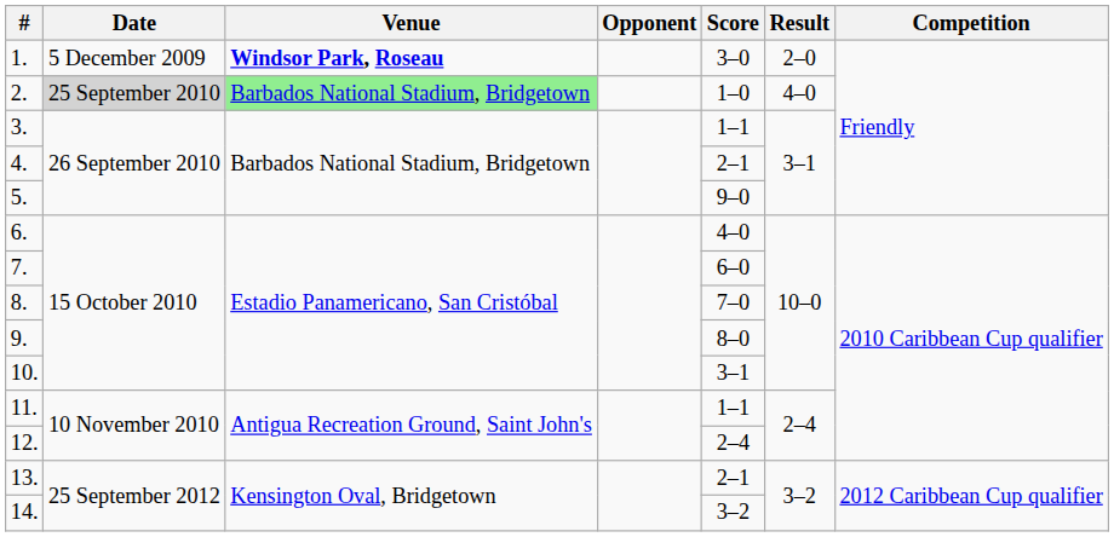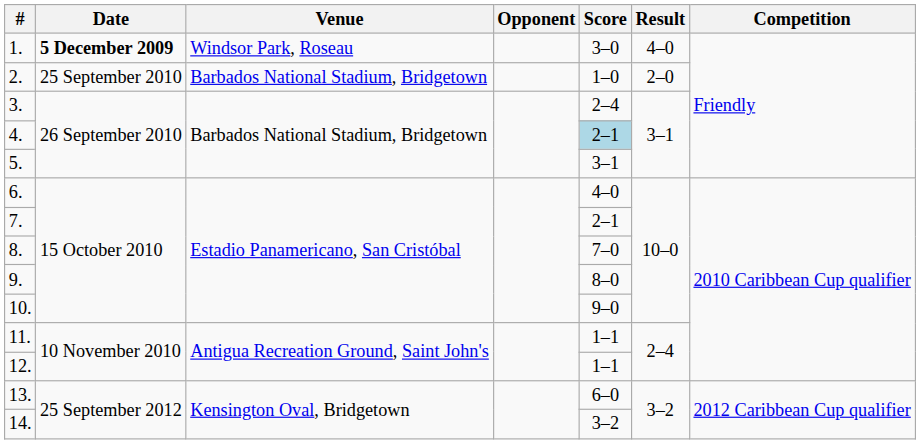 <table class="wikitable sortable">
 <tr>
 <th>#</th>
 <th>Date</th>
 <th>Venue</th>
 <th>Opponent</th>
 <th>Score</th>
 <th>Result</th>
 <th>Competition</th>
 </tr>
 <tr>
 <td>1.</td>
-<td>5 December 2009</td>
-<td><strong><a href='#'>Windsor Park</a>, <a href='#'>Roseau</a></strong></td>
+<td><strong>5 December 2009</strong></td>
+<td><a href='#'>Windsor Park</a>, <a href='#'>Roseau</a></td>
 <td></td>
 <td style="text-align:center;">3–0</td>
-<td style="text-align:center;">2–0</td>
+<td style="text-align:center;">4–0</td>
 <td rowspan=5><a href='#'>Friendly</a></td>
 </tr>
 <tr>
 <td>2.</td>
-<td style="background: lightgrey;">25 September 2010</td>
-<td style="background: lightgreen;"><a href='#'>Barbados National Stadium</a>, <a href='#'>Bridgetown</a></td>
+<td>25 September 2010</td>
+<td><a href='#'>Barbados National Stadium</a>, <a href='#'>Bridgetown</a></td>
 <td></td>
 <td style="text-align:center;">1–0</td>
-<td style="text-align:center;">4–0</td>
+<td style="text-align:center;">2–0</td>
 </tr>
 <tr>
 <td>3.</td>
 <td rowspan=3>26 September 2010</td>
 <td rowspan=3>Barbados National Stadium, Bridgetown</td>
 <td rowspan="3"></td>
-<td style="text-align:center;">1–1</td>
+<td style="text-align:center;">2–4</td>
 <td rowspan="3" style="text-align:center;">3–1</td>
 </tr>
 <tr>
 <td>4.</td>
-<td style="text-align:center;">2–1</td>
+<td style="background: lightblue; text-align:center;">2–1</td>
 </tr>
 <tr>
 <td>5.</td>
-<td style="text-align:center;">9–0</td>
+<td style="text-align:center;">3–1</td>
 </tr>
 <tr>
 <td>6.</td>
 <td rowspan=5>15 October 2010</td>
 <td rowspan=5><a href='#'>Estadio Panamericano</a>, <a href='#'>San Cristóbal</a></td>
 <td rowspan=5></td>
 <td style="text-align:center;">4–0</td>
 <td rowspan="5" style="text-align:center;">10–0</td>
 <td rowspan=7><a href='#'>2010 Caribbean Cup qualifier</a></td>
 </tr>
 <tr>
 <td>7.</td>
-<td style="text-align:center;">6–0</td>
+<td style="text-align:center;">2–1</td>
 </tr>
 <tr>
 <td>8.</td>
 <td style="text-align:center;">7–0</td>
 </tr>
 <tr>
 <td>9.</td>
 <td style="text-align:center;">8–0</td>
 </tr>
 <tr>
 <td>10.</td>
-<td style="text-align:center;">3–1</td>
+<td style="text-align:center;">9–0</td>
 </tr>
 <tr>
 <td>11.</td>
 <td rowspan=2>10 November 2010</td>
 <td rowspan=2><a href='#'>Antigua Recreation Ground</a>, <a href='#'>Saint John's</a></td>
 <td rowspan=2></td>
 <td style="text-align:center;">1–1</td>
 <td rowspan="2" style="text-align:center;">2–4</td>
 </tr>
 <tr>
 <td>12.</td>
-<td style="text-align:center;">2–4</td>
+<td style="text-align:center;">1–1</td>
 </tr>
 <tr>
 <td>13.</td>
 <td rowspan=2>25 September 2012</td>
 <td rowspan=2><a href='#'>Kensington Oval</a>, Bridgetown</td>
 <td rowspan=2></td>
-<td style="text-align:center;">2–1</td>
+<td style="text-align:center;">6–0</td>
 <td rowspan=2 style="text-align:center;">3–2</td>
 <td rowspan=2><a href='#'>2012 Caribbean Cup qualifier</a></td>
 </tr>
 <tr>
 <td>14.</td>
 <td style="text-align:center;">3–2</td>
 </tr>
 </table>
